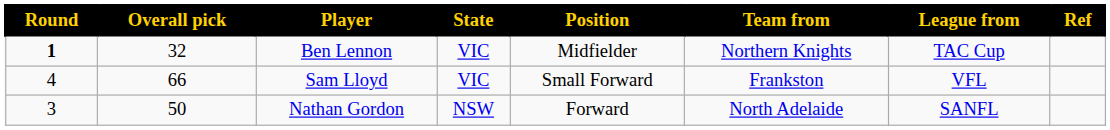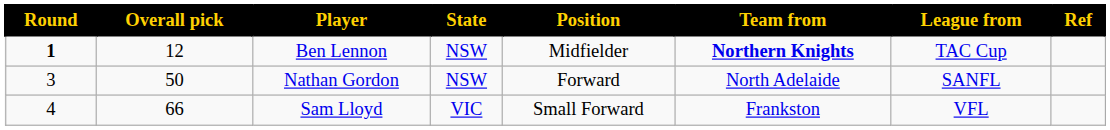 <table class="wikitable" style="text-align:center; font-size:100%; width:60%;">
 <tr>
 <th style="background:black; color:#FED102; border: solid black 2px;">Round</th>
 <th style="background:black; color:#FED102; border: solid black 2px;">Overall pick</th>
 <th style="background:black; color:#FED102; border: solid black 2px;">Player</th>
 <th style="background:black; color:#FED102; border: solid black 2px;">State</th>
 <th style="background:black; color:#FED102; border: solid black 2px;">Position</th>
 <th style="background:black; color:#FED102; border: solid black 2px;">Team from</th>
 <th style="background:black; color:#FED102; border: solid black 2px;">League from</th>
 <th style="background:black; color:#FED102; border: solid black 2px;">Ref</th>
 </tr>
 <tr>
 <td><strong>1</strong></td>
-<td>32</td>
+<td>12</td>
 <td><a href='#'>Ben Lennon</a></td>
-<td><a href='#'>VIC</a></td>
+<td><a href='#'>NSW</a></td>
 <td>Midfielder</td>
-<td><a href='#'>Northern Knights</a></td>
+<td><strong><a href='#'>Northern Knights</a></strong></td>
 <td><a href='#'>TAC Cup</a></td>
+<td></td>
+</tr>
+<tr>
+<td>3</td>
+<td>50</td>
+<td><a href='#'>Nathan Gordon</a></td>
+<td><a href='#'>NSW</a></td>
+<td>Forward</td>
+<td><a href='#'>North Adelaide</a></td>
+<td><a href='#'>SANFL</a></td>
 <td></td>
 </tr>
 <tr>
 <td>4</td>
 <td>66</td>
 <td><a href='#'>Sam Lloyd</a></td>
 <td><a href='#'>VIC</a></td>
 <td>Small Forward</td>
 <td><a href='#'>Frankston</a></td>
 <td><a href='#'>VFL</a></td>
 <td></td>
 </tr>
-<tr>
-<td>3</td>
-<td>50</td>
-<td><a href='#'>Nathan Gordon</a></td>
-<td><a href='#'>NSW</a></td>
-<td>Forward</td>
-<td><a href='#'>North Adelaide</a></td>
-<td><a href='#'>SANFL</a></td>
-<td></td>
-</tr>
 </table>
